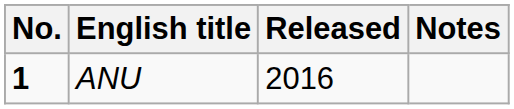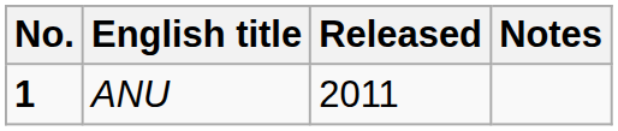 <table class="wikitable">
 <tr>
 <th>No.</th>
 <th>English title</th>
 <th>Released</th>
 <th>Notes</th>
 </tr>
 <tr>
 <td><strong>1</strong></td>
 <td><em>ANU</em></td>
-<td>2016</td>
+<td>2011</td>
 <td></td>
 </tr>
 </table>
